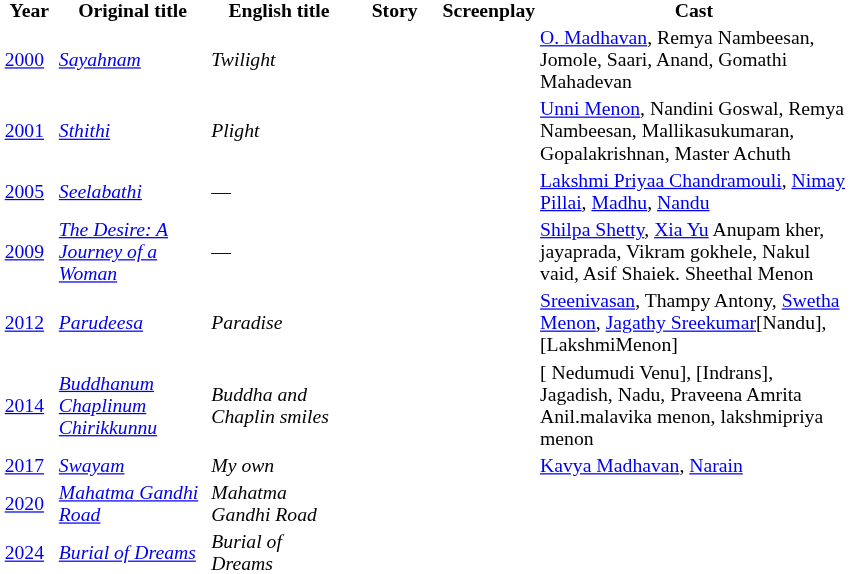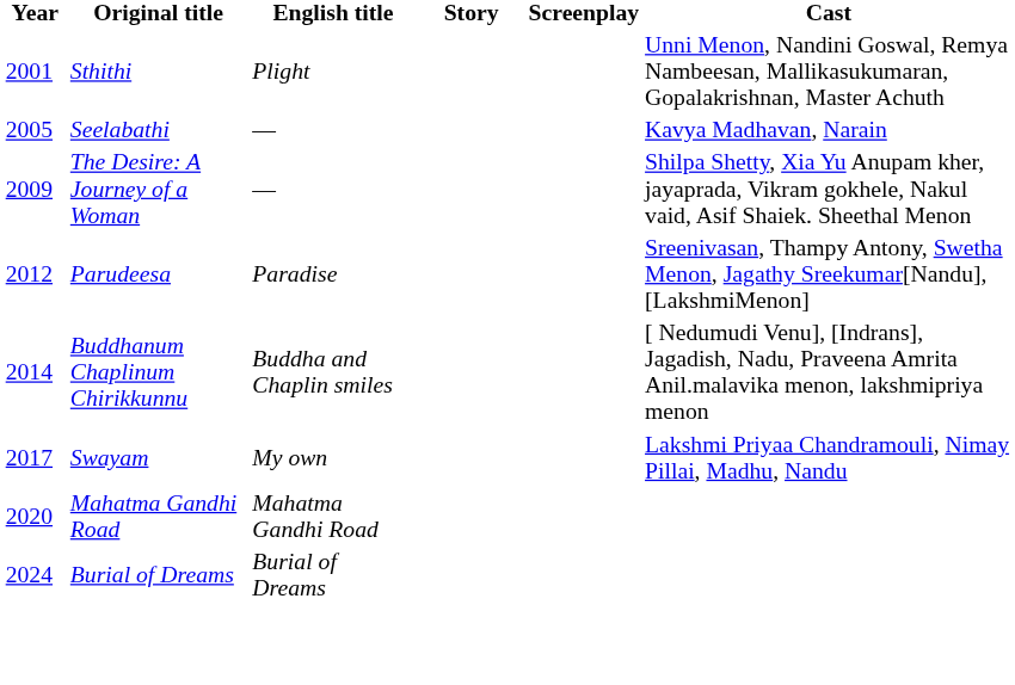 <table class="sortable">
 <tr>
 <th style="width:40px;">Year</th>
 <th style="width: 120px;">Original title</th>
 <th style="width: 110px;">English title</th>
 <th style="width: 70px;">Story</th>
 <th style="width: 70px;">Screenplay</th>
 <th style="width: 250px;">Cast</th>
-</tr>
-<tr>
-<td><a href='#'>2000</a></td>
-<td><em><a href='#'>Sayahnam</a></em></td>
-<td><em>Twilight</em></td>
-<td></td>
-<td></td>
-<td><a href='#'>O. Madhavan</a>, Remya Nambeesan, Jomole, Saari, Anand, Gomathi Mahadevan</td>
 </tr>
 <tr>
 <td><a href='#'>2001</a></td>
 <td><em><a href='#'>Sthithi</a></em></td>
 <td><em>Plight</em></td>
 <td></td>
 <td></td>
 <td><a href='#'>Unni Menon</a>, Nandini Goswal, Remya Nambeesan, Mallikasukumaran, Gopalakrishnan, Master Achuth</td>
 </tr>
 <tr>
 <td><a href='#'>2005</a></td>
 <td><em><a href='#'>Seelabathi</a></em></td>
 <td>—</td>
 <td></td>
 <td></td>
-<td><a href='#'>Lakshmi Priyaa Chandramouli</a>, <a href='#'>Nimay Pillai</a>, <a href='#'>Madhu</a>, <a href='#'>Nandu</a></td>
+<td><a href='#'>Kavya Madhavan</a>, <a href='#'>Narain</a></td>
 </tr>
 <tr>
 <td><a href='#'>2009</a></td>
 <td><em><a href='#'>The Desire: A Journey of a Woman</a></em></td>
 <td>—</td>
 <td></td>
 <td></td>
 <td><a href='#'>Shilpa Shetty</a>, <a href='#'>Xia Yu</a> Anupam kher, jayaprada, Vikram gokhele, Nakul vaid, Asif Shaiek. Sheethal Menon</td>
 </tr>
 <tr>
 <td><a href='#'>2012</a></td>
 <td><em><a href='#'>Parudeesa</a></em></td>
 <td><em>Paradise</em></td>
 <td></td>
 <td></td>
 <td><a href='#'>Sreenivasan</a>, Thampy Antony, <a href='#'>Swetha Menon</a>, <a href='#'>Jagathy Sreekumar</a>[Nandu], [LakshmiMenon]</td>
 </tr>
 <tr>
 <td><a href='#'>2014</a></td>
 <td><em><a href='#'>Buddhanum Chaplinum Chirikkunnu</a></em></td>
 <td><em>Buddha and Chaplin smiles</em></td>
 <td></td>
 <td></td>
 <td>[ Nedumudi Venu], [Indrans], Jagadish, Nadu, Praveena Amrita Anil.malavika menon, lakshmipriya menon</td>
 </tr>
 <tr>
 <td><a href='#'>2017</a></td>
 <td><em><a href='#'>Swayam</a></em></td>
 <td><em>My own</em></td>
 <td></td>
 <td></td>
-<td><a href='#'>Kavya Madhavan</a>, <a href='#'>Narain</a></td>
+<td><a href='#'>Lakshmi Priyaa Chandramouli</a>, <a href='#'>Nimay Pillai</a>, <a href='#'>Madhu</a>, <a href='#'>Nandu</a></td>
 </tr>
 <tr>
 <td><a href='#'>2020</a></td>
 <td><em><a href='#'>Mahatma Gandhi Road</a></em></td>
 <td><em>Mahatma Gandhi Road</em></td>
 <td></td>
 <td></td>
 </tr>
 <tr>
 <td><a href='#'>2024</a></td>
 <td><em><a href='#'>Burial of Dreams</a></em></td>
 <td><em>Burial of Dreams</em></td>
 <td></td>
 <td></td>
 </tr>
 </table>
